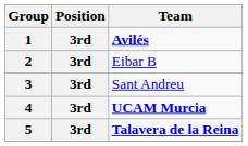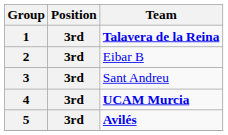 <table class="wikitable">
 <tr>
 <th>Group</th>
 <th>Position</th>
 <th>Team</th>
 </tr>
 <tr>
 <th>1</th>
 <th>3rd</th>
-<td><strong><a href='#'>Avilés</a></strong></td>
+<td><strong><a href='#'>Talavera de la Reina</a></strong></td>
 </tr>
 <tr>
 <th>2</th>
 <th>3rd</th>
 <td><a href='#'>Eibar B</a></td>
 </tr>
 <tr>
 <th>3</th>
 <th>3rd</th>
 <td><a href='#'>Sant Andreu</a></td>
 </tr>
 <tr>
 <th>4</th>
 <th>3rd</th>
 <td><strong><a href='#'>UCAM Murcia</a></strong></td>
 </tr>
 <tr>
 <th>5</th>
 <th>3rd</th>
-<td><strong><a href='#'>Talavera de la Reina</a></strong></td>
+<td><strong><a href='#'>Avilés</a></strong></td>
 </tr>
 <tr>
 </tr>
 </table>
